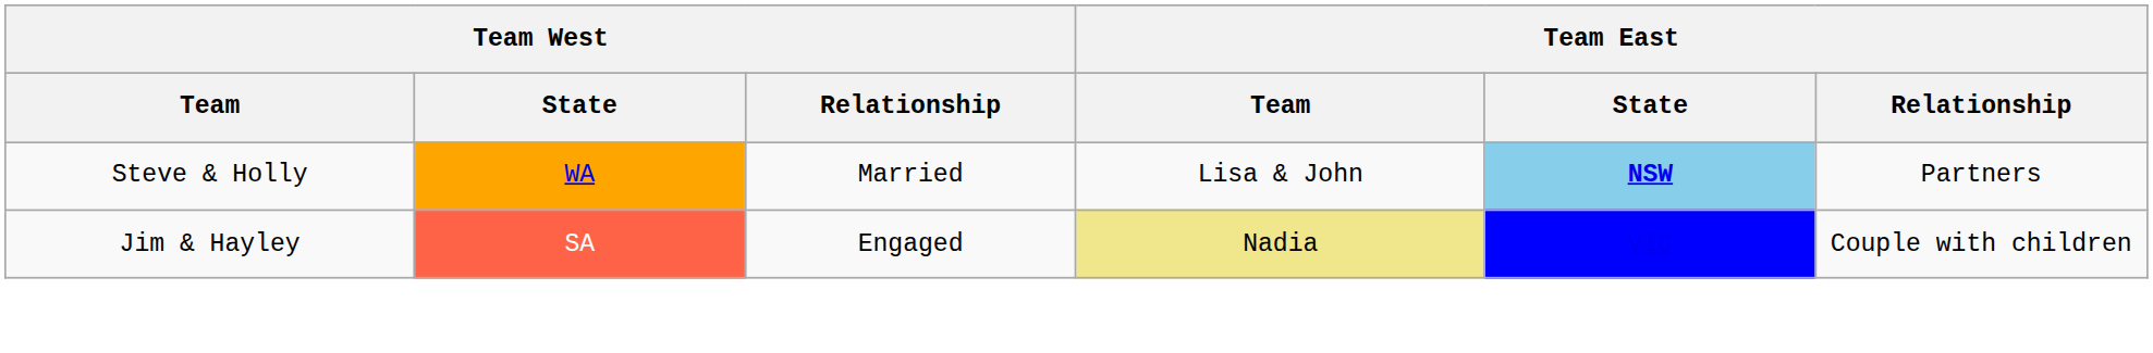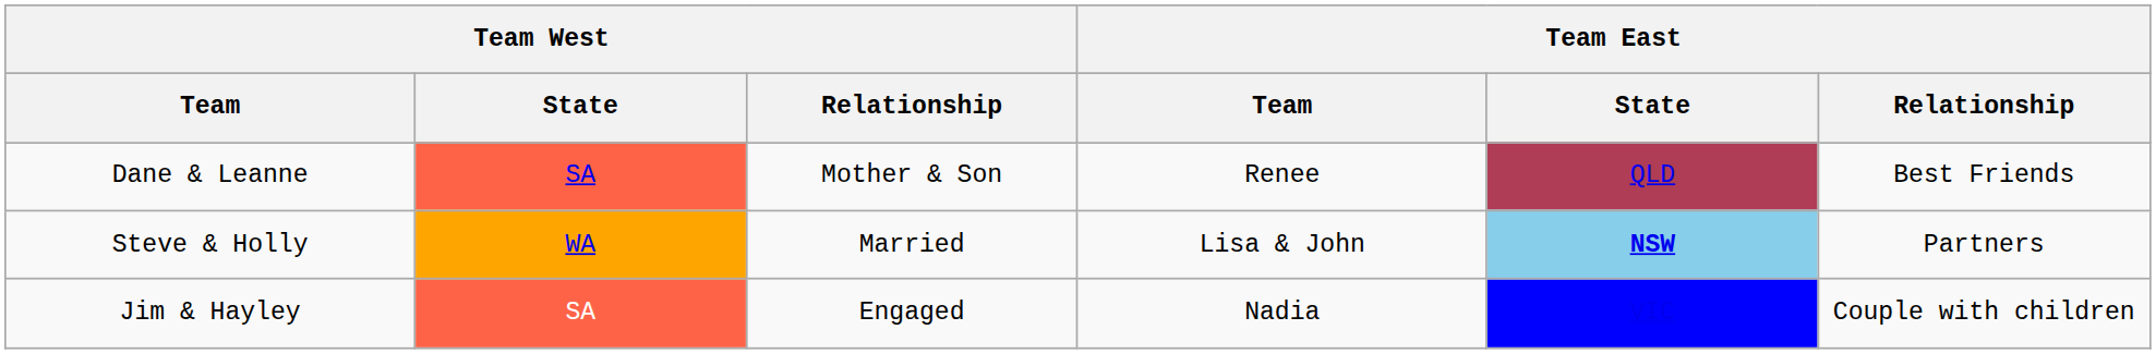 <table class="wikitable" style="text-align: center; font-size: 10pt; line-height:30px; width:90%">
 <tr>
 <th colspan="3" scope="col" style="width:10em;" scope="col" style="background:red; color:white;">Team West</th>
 <th colspan="3" scope="col" style="width:10em;" scope="col" style="background:blue; color:white;">Team East</th>
 </tr>
 <tr>
 <th scope="col" style="width:10em;" scope="col" style="background:red; color:white;">Team</th>
 <th scope="col" style="width:8em;" scope="col" style="background:red; color:white;">State</th>
 <th scope="col" style="width:8em;" scope="col" style="background:red; color:white;">Relationship</th>
 <th scope="col" style="width:10em;" scope="col" style="background:blue; color:white;">Team</th>
 <th scope="col" style="width:8em;" scope="col" style="background:blue; color:white;">State</th>
 <th scope="col" style="width:8em;" scope="col" style="background:blue; color:white;">Relationship</th>
 </tr>
 <tr>
+<td>Dane & Leanne</td>
+<td style="background:tomato; color:white;"><a href='#'>SA</a></td>
+<td>Mother & Son</td>
+<td> Renee</td>
+<td style="background:#AF3D55; color:white;"><a href='#'>QLD</a></td>
+<td>Best Friends</td>
+</tr>
+<tr>
 <td>Steve & Holly</td>
 <td style="background:orange; color:white;"><a href='#'>WA</a></td>
 <td>Married</td>
 <td>Lisa & John</td>
 <td style="background:skyblue; color:white;"><strong><a href='#'>NSW</a></strong></td>
 <td>Partners</td>
 </tr>
 <tr>
 <td>Jim & Hayley</td>
 <td style="background:tomato; color:white;">SA</td>
 <td>Engaged</td>
-<td style="background: khaki;"> Nadia</td>
+<td> Nadia</td>
 <td style="background:blue; color:white;"><a href='#'>VIC</a></td>
 <td>Couple with children</td>
 </tr>
 </table>
